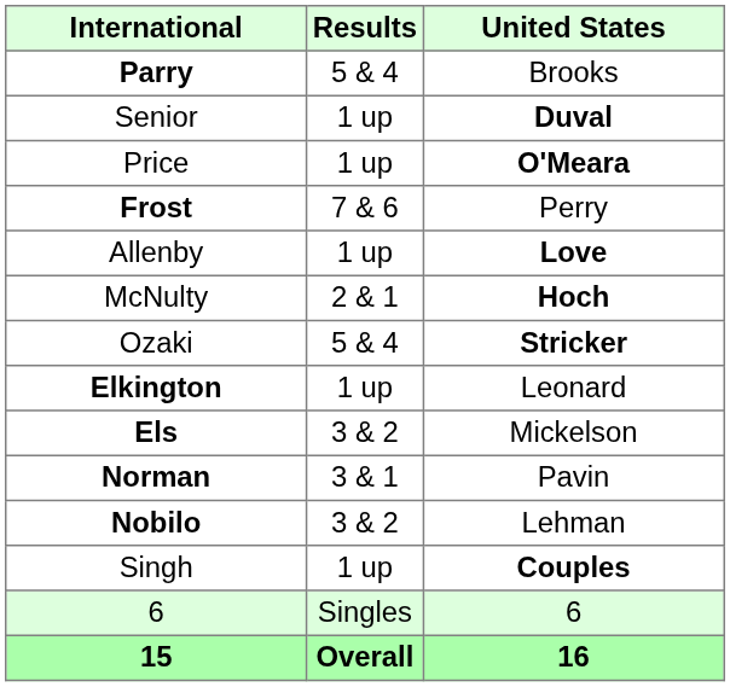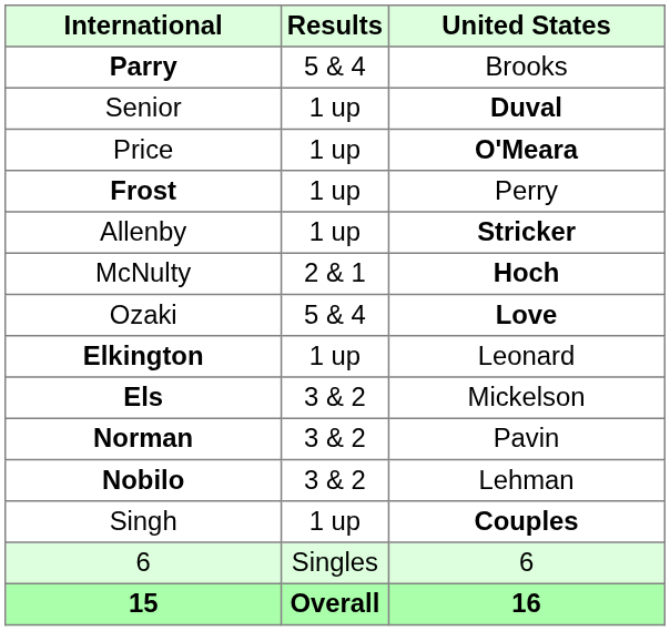 <table border="1" cellpadding="3" style="border-collapse: collapse; text-align:center;">
 <tr style="background:#ddffdd;">
 <th width=160>International</th>
 <th>Results</th>
 <th width=160>United States</th>
 </tr>
 <tr>
 <td><strong>Parry</strong></td>
 <td>5 & 4</td>
 <td>Brooks</td>
 </tr>
 <tr>
 <td>Senior</td>
 <td>1 up</td>
 <td><strong>Duval</strong></td>
 </tr>
 <tr>
 <td>Price</td>
 <td>1 up</td>
 <td><strong>O'Meara</strong></td>
 </tr>
 <tr>
 <td><strong>Frost</strong></td>
-<td>7 & 6</td>
+<td>1 up</td>
 <td>Perry</td>
 </tr>
 <tr>
 <td>Allenby</td>
 <td>1 up</td>
-<td><strong>Love</strong></td>
+<td><strong>Stricker</strong></td>
 </tr>
 <tr>
 <td>McNulty</td>
 <td>2 & 1</td>
 <td><strong>Hoch</strong></td>
 </tr>
 <tr>
 <td>Ozaki</td>
 <td>5 & 4</td>
-<td><strong>Stricker</strong></td>
+<td><strong>Love</strong></td>
 </tr>
 <tr>
 <td><strong>Elkington</strong></td>
 <td>1 up</td>
 <td>Leonard</td>
 </tr>
 <tr>
 <td><strong>Els</strong></td>
 <td>3 & 2</td>
 <td>Mickelson</td>
 </tr>
 <tr>
 <td><strong>Norman</strong></td>
-<td>3 & 1</td>
+<td>3 & 2</td>
 <td>Pavin</td>
 </tr>
 <tr>
 <td><strong>Nobilo</strong></td>
 <td>3 & 2</td>
 <td>Lehman</td>
 </tr>
 <tr>
 <td>Singh</td>
 <td>1 up</td>
 <td><strong>Couples</strong></td>
 </tr>
 <tr style="background:#ddffdd;">
 <td>6</td>
 <td>Singles</td>
 <td>6</td>
 </tr>
 <tr style="background:#aaffaa;">
 <th>15</th>
 <th>Overall</th>
 <th>16</th>
 </tr>
 </table>
